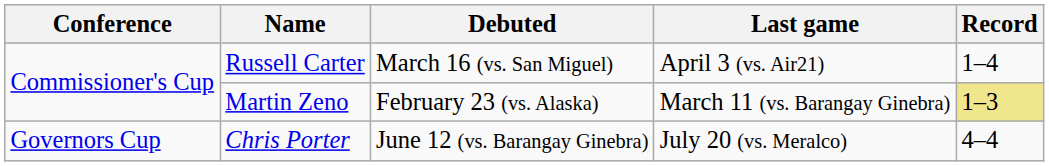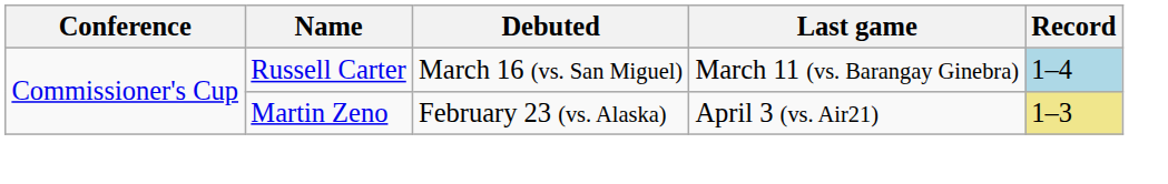 <table class="wikitable">
 <tr>
 <th>Conference</th>
 <th>Name</th>
 <th>Debuted</th>
 <th>Last game</th>
 <th>Record</th>
 </tr>
 <tr>
 <td rowspan=2><a href='#'>Commissioner's Cup</a></td>
 <td> <a href='#'>Russell Carter</a></td>
 <td>March 16 <small>(vs. San Miguel)</small></td>
-<td>April 3 <small>(vs. Air21)</small></td>
-<td>1–4</td>
+<td>March 11 <small>(vs. Barangay Ginebra)</small></td>
+<td style="background: lightblue;">1–4</td>
 </tr>
 <tr>
 <td> <a href='#'>Martin Zeno</a></td>
 <td>February 23 <small>(vs. Alaska)</small></td>
-<td>March 11 <small>(vs. Barangay Ginebra)</small></td>
+<td>April 3 <small>(vs. Air21)</small></td>
 <td style="background: khaki;">1–3</td>
 </tr>
-<tr>
-<td><a href='#'>Governors Cup</a></td>
-<td> <em><a href='#'>Chris Porter</a></em></td>
-<td>June 12 <small>(vs. Barangay Ginebra)</small></td>
-<td>July 20 <small>(vs. Meralco)</small></td>
-<td>4–4</td>
-</tr>
 </table>
